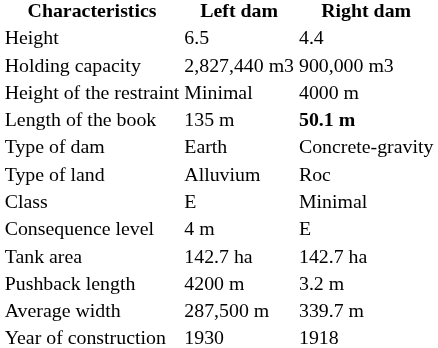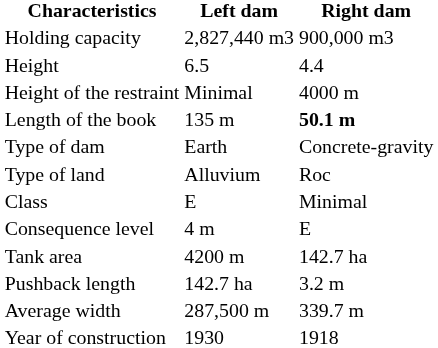 <table>
 <tr>
 <th>Characteristics</th>
 <th>Left dam</th>
 <th>Right dam</th>
 </tr>
 <tr>
+<td>Holding capacity</td>
+<td>2,827,440 m3</td>
+<td>900,000 m3</td>
+</tr>
+<tr>
 <td>Height</td>
 <td>6.5</td>
 <td>4.4</td>
-</tr>
-<tr>
-<td>Holding capacity</td>
-<td>2,827,440 m3</td>
-<td>900,000 m3</td>
 </tr>
 <tr>
 <td>Height of the restraint</td>
 <td>Minimal</td>
 <td>4000 m</td>
 </tr>
 <tr>
 <td>Length of the book</td>
 <td>135 m</td>
 <td><strong>50.1 m</strong></td>
 </tr>
 <tr>
 <td>Type of dam</td>
 <td>Earth</td>
 <td>Concrete-gravity</td>
 </tr>
 <tr>
 <td>Type of land</td>
 <td>Alluvium</td>
 <td>Roc</td>
 </tr>
 <tr>
 <td>Class</td>
 <td>E</td>
 <td>Minimal</td>
 </tr>
 <tr>
 <td>Consequence level</td>
 <td>4 m</td>
 <td>E</td>
 </tr>
 <tr>
 <td>Tank area</td>
-<td>142.7 ha</td>
+<td>4200 m</td>
 <td>142.7 ha</td>
 </tr>
 <tr>
 <td>Pushback length</td>
-<td>4200 m</td>
+<td>142.7 ha</td>
 <td>3.2 m</td>
 </tr>
 <tr>
 <td>Average width</td>
 <td>287,500 m</td>
 <td>339.7 m</td>
 </tr>
 <tr>
 <td>Year of construction</td>
 <td>1930</td>
 <td>1918</td>
 </tr>
 </table>
